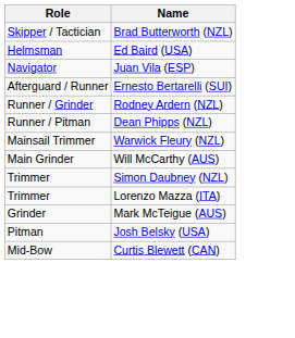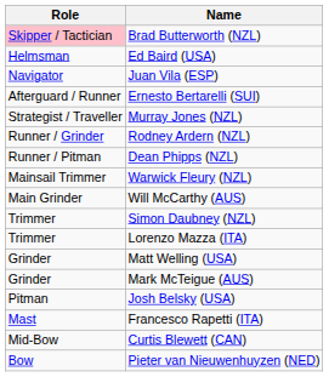 <table class="wikitable">
 <tr>
 <th>Role</th>
 <th>Name</th>
 </tr>
 <tr>
-<td><a href='#'>Skipper</a> / Tactician</td>
+<td style="background: pink;"><a href='#'>Skipper</a> / Tactician</td>
 <td><a href='#'>Brad Butterworth</a> (<a href='#'>NZL</a>)</td>
 </tr>
 <tr>
 <td><a href='#'>Helmsman</a></td>
 <td><a href='#'>Ed Baird</a> (<a href='#'>USA</a>)</td>
 </tr>
 <tr>
 <td><a href='#'>Navigator</a></td>
 <td><a href='#'>Juan Vila</a> (<a href='#'>ESP</a>)</td>
 </tr>
 <tr>
 <td>Afterguard / Runner</td>
 <td><a href='#'>Ernesto Bertarelli</a> (<a href='#'>SUI</a>)</td>
+</tr>
+<tr>
+<td>Strategist / Traveller</td>
+<td><a href='#'>Murray Jones</a> (<a href='#'>NZL</a>)</td>
 </tr>
 <tr>
 <td>Runner / <a href='#'>Grinder</a></td>
 <td><a href='#'>Rodney Ardern</a> (<a href='#'>NZL</a>)</td>
 </tr>
 <tr>
 <td>Runner / Pitman</td>
 <td><a href='#'>Dean Phipps</a> (<a href='#'>NZL</a>)</td>
 </tr>
 <tr>
 <td>Mainsail Trimmer</td>
 <td><a href='#'>Warwick Fleury</a> (<a href='#'>NZL</a>)</td>
 </tr>
 <tr>
 <td>Main Grinder</td>
 <td>Will McCarthy (<a href='#'>AUS</a>)</td>
 </tr>
 <tr>
 <td>Trimmer</td>
 <td><a href='#'>Simon Daubney</a> (<a href='#'>NZL</a>)</td>
 </tr>
 <tr>
 <td>Trimmer</td>
 <td>Lorenzo Mazza (<a href='#'>ITA</a>)</td>
 </tr>
 <tr>
 <td>Grinder</td>
+<td>Matt Welling (<a href='#'>USA</a>)</td>
+</tr>
+<tr>
+<td>Grinder</td>
 <td>Mark McTeigue (<a href='#'>AUS</a>)</td>
 </tr>
 <tr>
 <td>Pitman</td>
 <td><a href='#'>Josh Belsky</a> (<a href='#'>USA</a>)</td>
 </tr>
 <tr>
+<td><a href='#'>Mast</a></td>
+<td>Francesco Rapetti (<a href='#'>ITA</a>)</td>
+</tr>
+<tr>
 <td>Mid-Bow</td>
 <td><a href='#'>Curtis Blewett</a> (<a href='#'>CAN</a>)</td>
 </tr>
+<tr>
+<td><a href='#'>Bow</a></td>
+<td><a href='#'>Pieter van Nieuwenhuyzen</a> (<a href='#'>NED</a>)</td>
+</tr>
 </table>
